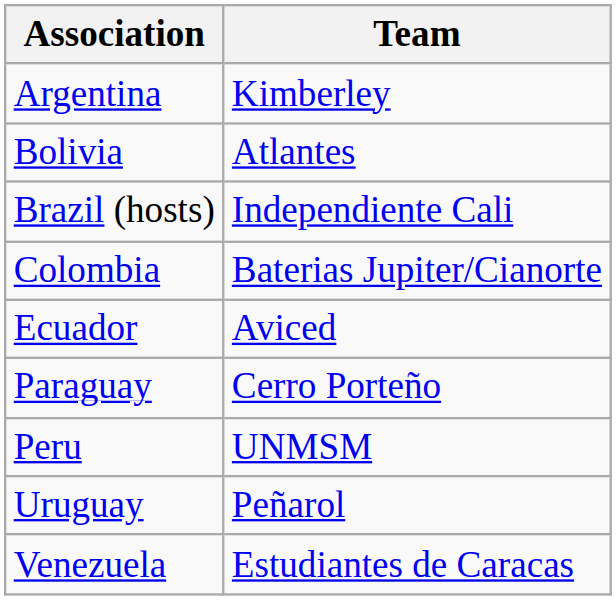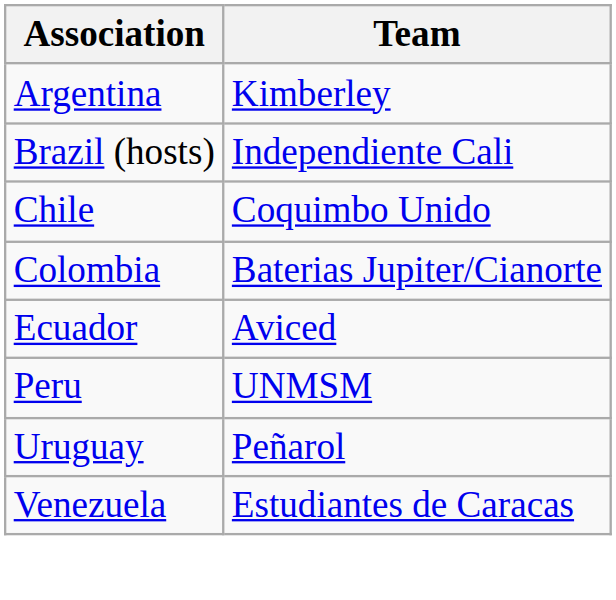 <table class="wikitable sortable">
 <tr>
 <th>Association</th>
 <th>Team</th>
 </tr>
 <tr>
 <td> <a href='#'>Argentina</a></td>
 <td><a href='#'>Kimberley</a></td>
 </tr>
 <tr>
-<td> <a href='#'>Bolivia</a></td>
-<td><a href='#'>Atlantes</a></td>
+<td> <a href='#'>Brazil</a> (hosts)</td>
+<td><a href='#'>Independiente Cali</a></td>
 </tr>
 <tr>
-<td> <a href='#'>Brazil</a> (hosts)</td>
-<td><a href='#'>Independiente Cali</a></td>
+<td> <a href='#'>Chile</a></td>
+<td><a href='#'>Coquimbo Unido</a></td>
 </tr>
 <tr>
 <td> <a href='#'>Colombia</a></td>
 <td><a href='#'>Baterias Jupiter/Cianorte</a></td>
 </tr>
 <tr>
 <td> <a href='#'>Ecuador</a></td>
 <td><a href='#'>Aviced</a></td>
-</tr>
-<tr>
-<td> <a href='#'>Paraguay</a></td>
-<td><a href='#'>Cerro Porteño</a></td>
 </tr>
 <tr>
 <td> <a href='#'>Peru</a></td>
 <td><a href='#'>UNMSM</a></td>
 </tr>
 <tr>
 <td> <a href='#'>Uruguay</a></td>
 <td><a href='#'>Peñarol</a></td>
 </tr>
 <tr>
 <td> <a href='#'>Venezuela</a></td>
 <td><a href='#'>Estudiantes de Caracas</a></td>
 </tr>
 </table>
